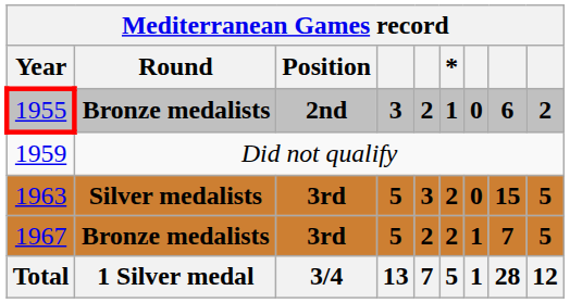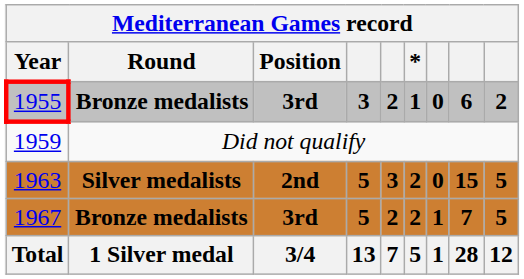 <table class="wikitable" style="text-align: center;">
 <tr>
 <th colspan=9><a href='#'>Mediterranean Games</a> record</th>
 </tr>
 <tr>
 <th>Year</th>
 <th>Round</th>
 <th>Position</th>
 <th></th>
 <th></th>
 <th>*</th>
 <th></th>
 <th></th>
 <th></th>
 </tr>
 <tr style="background:silver;">
 <td style="border: 3px solid red"> <a href='#'>1955</a></td>
 <td><strong>Bronze medalists</strong></td>
-<td><strong>2nd</strong></td>
+<td><strong>3rd</strong></td>
 <td><strong>3</strong></td>
 <td><strong>2</strong></td>
 <td><strong>1</strong></td>
 <td><strong>0</strong></td>
 <td><strong>6</strong></td>
 <td><strong>2</strong></td>
 </tr>
 <tr>
 <td> <a href='#'>1959</a></td>
 <td colspan=8><em>Did not qualify</em></td>
 </tr>
 <tr style="background:#cd7f32;">
 <td> <a href='#'>1963</a></td>
 <td><strong>Silver medalists</strong></td>
-<td><strong>3rd</strong></td>
+<td><strong>2nd</strong></td>
 <td><strong>5</strong></td>
 <td><strong>3</strong></td>
 <td><strong>2</strong></td>
 <td><strong>0</strong></td>
 <td><strong>15</strong></td>
 <td><strong>5</strong></td>
 </tr>
 <tr style="background:#cd7f32;">
 <td> <a href='#'>1967</a></td>
 <td><strong>Bronze medalists</strong></td>
 <td><strong>3rd</strong></td>
 <td><strong>5</strong></td>
 <td><strong>2</strong></td>
 <td><strong>2</strong></td>
 <td><strong>1</strong></td>
 <td><strong>7</strong></td>
 <td><strong>5</strong></td>
 </tr>
 <tr>
 <th>Total</th>
 <th>1 Silver medal</th>
 <th>3/4</th>
 <th>13</th>
 <th>7</th>
 <th>5</th>
 <th>1</th>
 <th>28</th>
 <th>12</th>
 </tr>
 </table>
